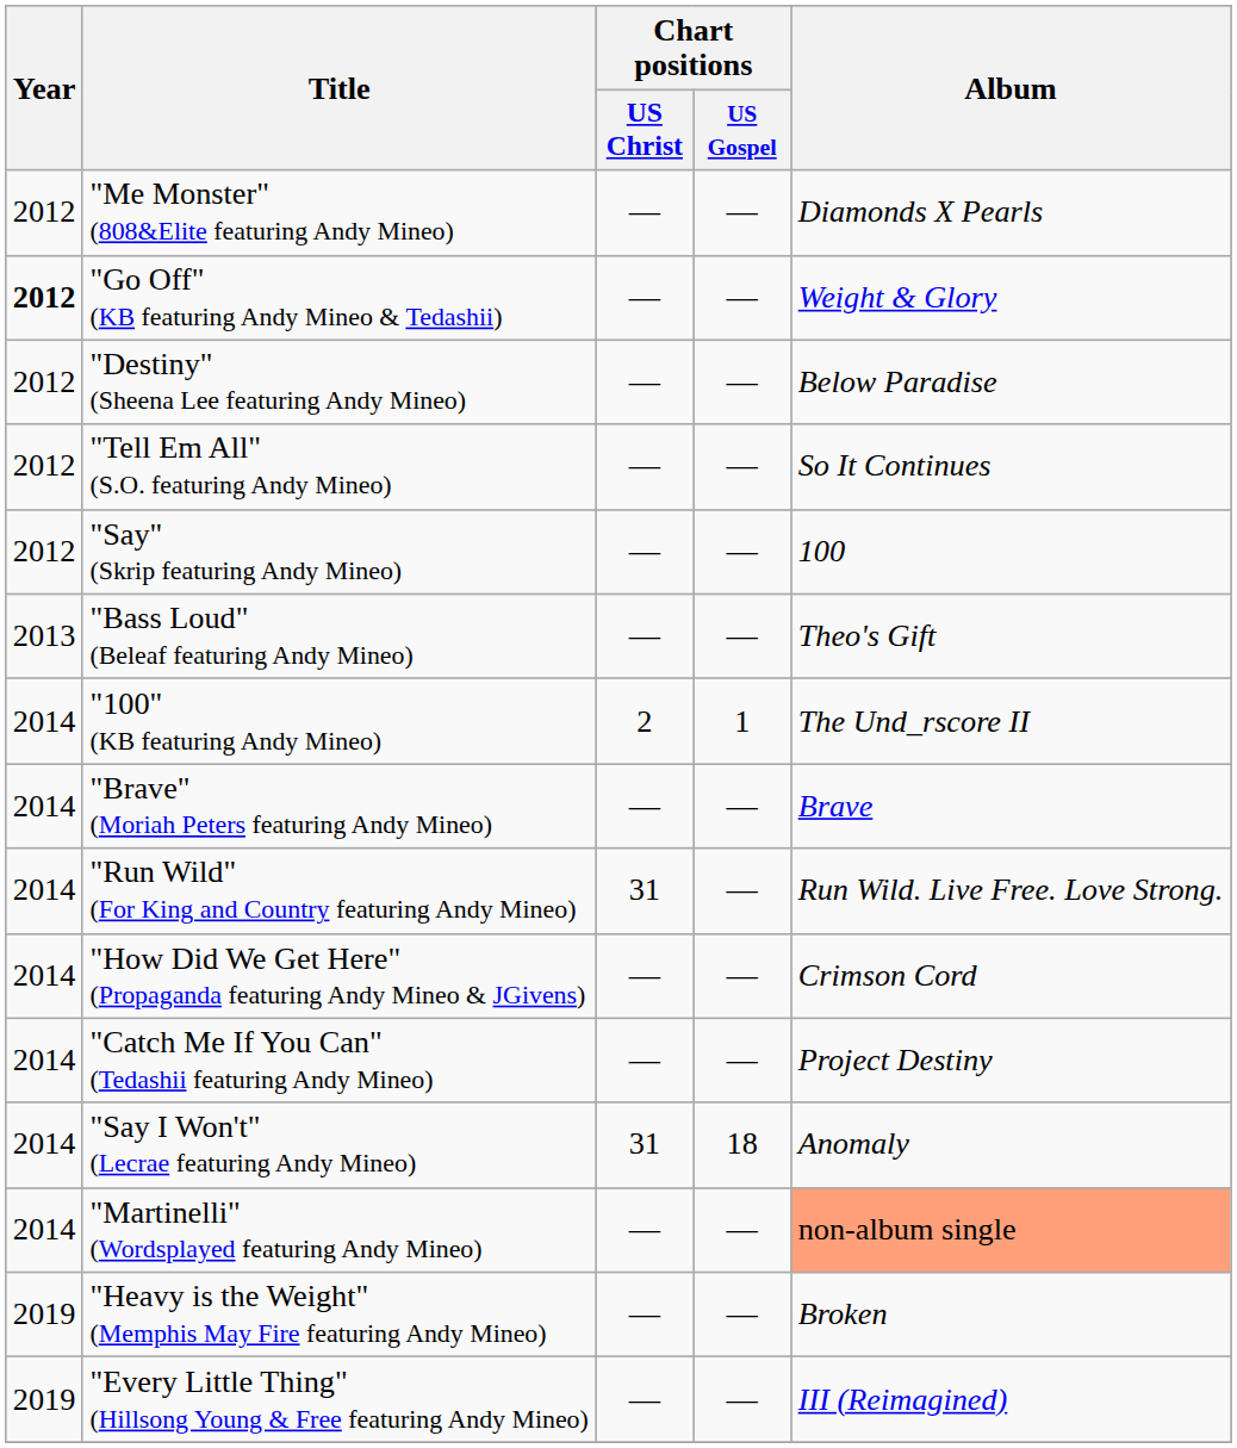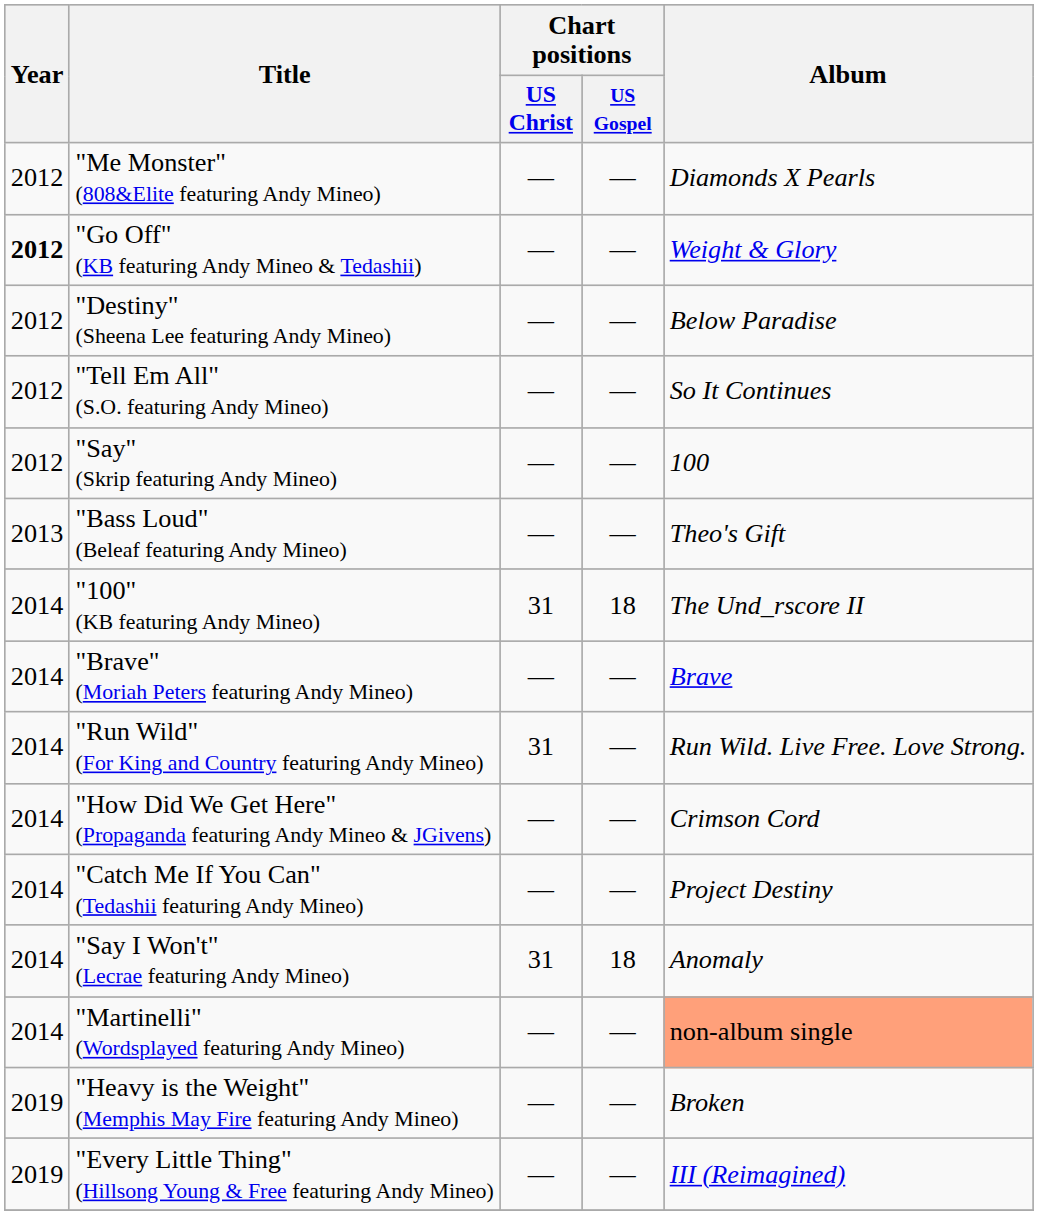 <table class="wikitable">
 <tr>
 <th rowspan="2">Year</th>
 <th rowspan="2">Title</th>
 <th colspan="2">Chart positions</th>
 <th rowspan="2">Album</th>
 </tr>
 <tr>
 <th style="width:3em; font-size:90%"><a href='#'>US<br>Christ</a><br></th>
 <th style="width:3em; font-size:90%"><small><a href='#'>US Gospel</a></small><br></th>
 </tr>
 <tr>
 <td>2012</td>
 <td>"Me Monster" <br><small>(<a href='#'>808&Elite</a> featuring Andy Mineo)</small></td>
 <td align="center">—</td>
 <td align="center">—</td>
 <td rowspan="1"><em>Diamonds X Pearls</em></td>
 </tr>
 <tr>
 <td><strong>2012</strong></td>
 <td>"Go Off" <br><small>(<a href='#'>KB</a> featuring Andy Mineo & <a href='#'>Tedashii</a>)</small></td>
 <td align="center">—</td>
 <td align="center">—</td>
 <td><em><a href='#'>Weight & Glory</a></em></td>
 </tr>
 <tr>
 <td>2012</td>
 <td>"Destiny" <br><small>(Sheena Lee featuring Andy Mineo)</small></td>
 <td align="center">—</td>
 <td align="center">—</td>
 <td><em>Below Paradise</em></td>
 </tr>
 <tr>
 <td>2012</td>
 <td>"Tell Em All" <br><small>(S.O. featuring Andy Mineo)</small></td>
 <td align="center">—</td>
 <td align="center">—</td>
 <td><em>So It Continues</em></td>
 </tr>
 <tr>
 <td>2012</td>
 <td>"Say" <br><small>(Skrip featuring Andy Mineo)</small></td>
 <td align="center">—</td>
 <td align="center">—</td>
 <td><em>100</em></td>
 </tr>
 <tr>
 <td>2013</td>
 <td>"Bass Loud"<br><small>(Beleaf featuring Andy Mineo)</small></td>
 <td align="center">—</td>
 <td align="center">—</td>
 <td><em>Theo's Gift</em></td>
 </tr>
 <tr>
 <td>2014</td>
 <td>"100" <br><small>(KB featuring Andy Mineo)</small></td>
-<td align="center">2</td>
-<td align="center">1</td>
+<td align="center">31</td>
+<td align="center">18</td>
 <td><em>The Und_rscore II</em></td>
 </tr>
 <tr>
 <td>2014</td>
 <td>"Brave" <br><small>(<a href='#'>Moriah Peters</a> featuring Andy Mineo)</small></td>
 <td align="center">—</td>
 <td align="center">—</td>
 <td><em><a href='#'>Brave</a></em></td>
 </tr>
 <tr>
 <td>2014</td>
 <td>"Run Wild" <br><small>(<a href='#'>For King and Country</a> featuring Andy Mineo)</small></td>
 <td align="center">31</td>
 <td align="center">—</td>
 <td><em>Run Wild. Live Free. Love Strong.</em></td>
 </tr>
 <tr>
 <td>2014</td>
 <td>"How Did We Get Here" <br><small>(<a href='#'>Propaganda</a> featuring Andy Mineo & <a href='#'>JGivens</a>)</small></td>
 <td align="center">—</td>
 <td align="center">—</td>
 <td><em>Crimson Cord</em></td>
 </tr>
 <tr>
 <td>2014</td>
 <td>"Catch Me If You Can" <br><small>(<a href='#'>Tedashii</a> featuring Andy Mineo)</small></td>
 <td align="center">—</td>
 <td align="center">—</td>
 <td><em>Project Destiny</em></td>
 </tr>
 <tr>
 <td>2014</td>
 <td>"Say I Won't" <br><small>(<a href='#'>Lecrae</a> featuring Andy Mineo)</small></td>
 <td align="center">31</td>
 <td align="center">18</td>
 <td><em>Anomaly</em></td>
 </tr>
 <tr>
 <td>2014</td>
 <td>"Martinelli" <br><small>(<a href='#'>Wordsplayed</a> featuring Andy Mineo)</small></td>
 <td align="center">—</td>
 <td align="center">—</td>
 <td style="background: lightsalmon;">non-album single</td>
 </tr>
 <tr>
 <td>2019</td>
 <td>"Heavy is the Weight" <br><small>(<a href='#'>Memphis May Fire</a> featuring Andy Mineo)</small></td>
 <td align="center">—</td>
 <td align="center">—</td>
 <td><em>Broken</em></td>
 </tr>
 <tr>
 <td>2019</td>
 <td>"Every Little Thing" <br><small>(<a href='#'>Hillsong Young & Free</a> featuring Andy Mineo)</small></td>
 <td align="center">—</td>
 <td align="center">—</td>
 <td><em><a href='#'>III (Reimagined)</a></em></td>
 </tr>
 <tr>
 </tr>
 </table>
